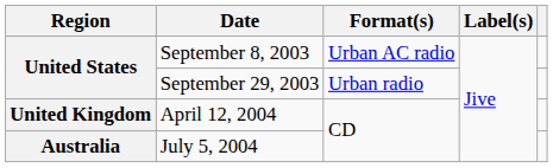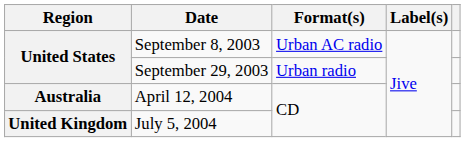 <table class="wikitable plainrowheaders">
 <tr>
 <th scope="col">Region</th>
 <th scope="col">Date</th>
 <th scope="col">Format(s)</th>
 <th scope="col">Label(s)</th>
 <th scope="col"></th>
 </tr>
 <tr>
 <th scope="row" rowspan="2">United States</th>
 <td>September 8, 2003</td>
 <td><a href='#'>Urban AC radio</a></td>
 <td rowspan="4"><a href='#'>Jive</a></td>
 <td></td>
 </tr>
 <tr>
 <td>September 29, 2003</td>
 <td><a href='#'>Urban radio</a></td>
 <td></td>
 </tr>
 <tr>
-<th scope="row">United Kingdom</th>
+<th scope="row">Australia</th>
 <td>April 12, 2004</td>
 <td rowspan="2">CD</td>
 <td></td>
 </tr>
 <tr>
-<th scope="row">Australia</th>
+<th scope="row">United Kingdom</th>
 <td>July 5, 2004</td>
 <td></td>
 </tr>
 </table>
